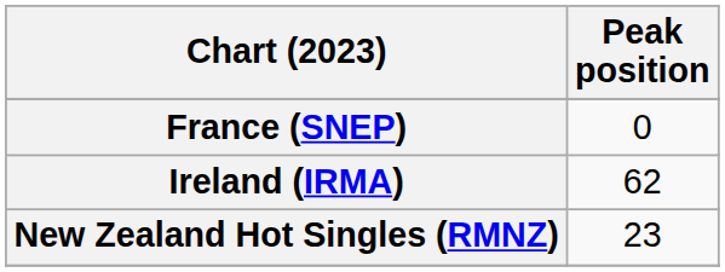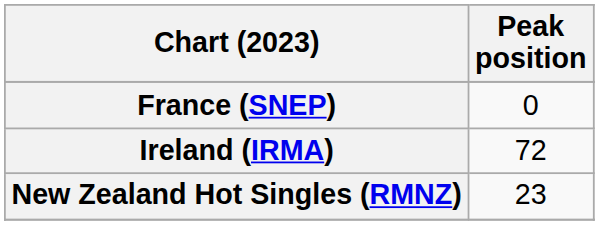 <table class="wikitable sortable plainrowheaders" style="text-align:center">
 <tr>
 <th scope="col">Chart (2023)</th>
 <th scope="col">Peak<br>position</th>
 </tr>
 <tr>
 </tr>
 <tr>
 <th scope="row">France (<a href='#'>SNEP</a>)</th>
 <td>0</td>
 </tr>
 <tr>
 <th scope="row">Ireland (<a href='#'>IRMA</a>)</th>
-<td>62</td>
+<td>72</td>
 </tr>
 <tr>
 <th scope="row">New Zealand Hot Singles (<a href='#'>RMNZ</a>)</th>
 <td>23</td>
 </tr>
 <tr>
 </tr>
 <tr>
 </tr>
 <tr>
 </tr>
 </table>
